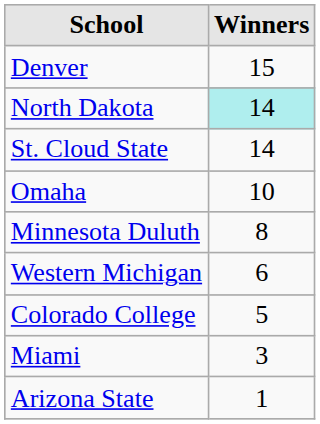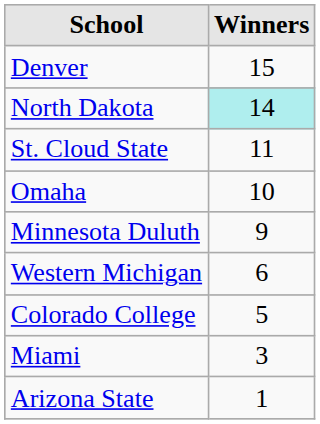 <table class="wikitable">
 <tr>
 <th style="background:#e5e5e5;">School</th>
 <th style="background:#e5e5e5;">Winners</th>
 </tr>
 <tr>
 <td><a href='#'>Denver</a></td>
 <td align=center>15</td>
 </tr>
 <tr>
 <td><a href='#'>North Dakota</a></td>
 <td align=center style="background: paleturquoise;">14</td>
 </tr>
 <tr>
 <td><a href='#'>St. Cloud State</a></td>
-<td align=center>14</td>
+<td align=center>11</td>
 </tr>
 <tr>
 <td><a href='#'>Omaha</a></td>
 <td align=center>10</td>
 </tr>
 <tr>
 <td><a href='#'>Minnesota Duluth</a></td>
-<td align=center>8</td>
+<td align=center>9</td>
 </tr>
 <tr>
 <td><a href='#'>Western Michigan</a></td>
 <td align=center>6</td>
 </tr>
 <tr>
 <td><a href='#'>Colorado College</a></td>
 <td align=center>5</td>
 </tr>
 <tr>
 <td><a href='#'>Miami</a></td>
 <td align=center>3</td>
 </tr>
 <tr>
 <td><a href='#'>Arizona State</a></td>
 <td align=center>1</td>
 </tr>
 </table>
